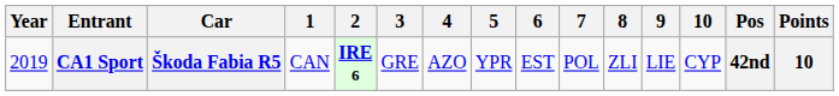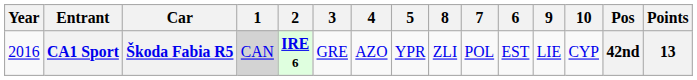 <table class="wikitable" border="1" style="text-align:center; font-size:90%;">
 <tr>
 <th>Year</th>
 <th>Entrant</th>
 <th>Car</th>
 <th>1</th>
 <th>2</th>
 <th>3</th>
 <th>4</th>
 <th>5</th>
+<th>8</th>
+<th>7</th>
 <th>6</th>
-<th>7</th>
-<th>8</th>
 <th>9</th>
 <th>10</th>
 <th>Pos</th>
 <th>Points</th>
 </tr>
 <tr>
-<td><a href='#'>2019</a></td>
+<td><a href='#'>2016</a></td>
 <th> <a href='#'>CA1 Sport</a></th>
 <th><a href='#'>Škoda Fabia R5</a></th>
-<td><a href='#'>CAN</a></td>
+<td style="background: lightgrey;"><a href='#'>CAN</a></td>
 <td style="background:#dfffdf;"><strong><a href='#'>IRE</a><br><small>6</small></strong></td>
 <td><a href='#'>GRE</a></td>
 <td><a href='#'>AZO</a></td>
 <td><a href='#'>YPR</a></td>
+<td><a href='#'>ZLI</a></td>
+<td><a href='#'>POL</a></td>
 <td><a href='#'>EST</a></td>
-<td><a href='#'>POL</a></td>
-<td><a href='#'>ZLI</a></td>
 <td><a href='#'>LIE</a></td>
 <td><a href='#'>CYP</a></td>
 <th>42nd</th>
-<th>10</th>
+<th>13</th>
 </tr>
 </table>
